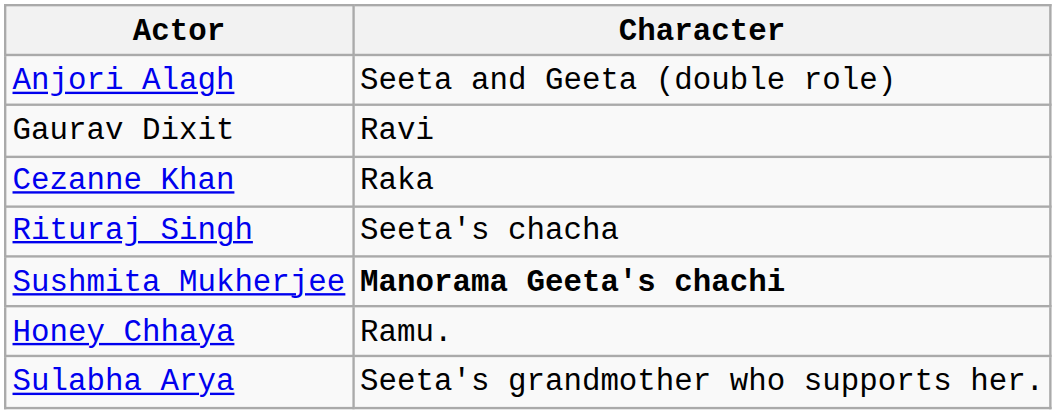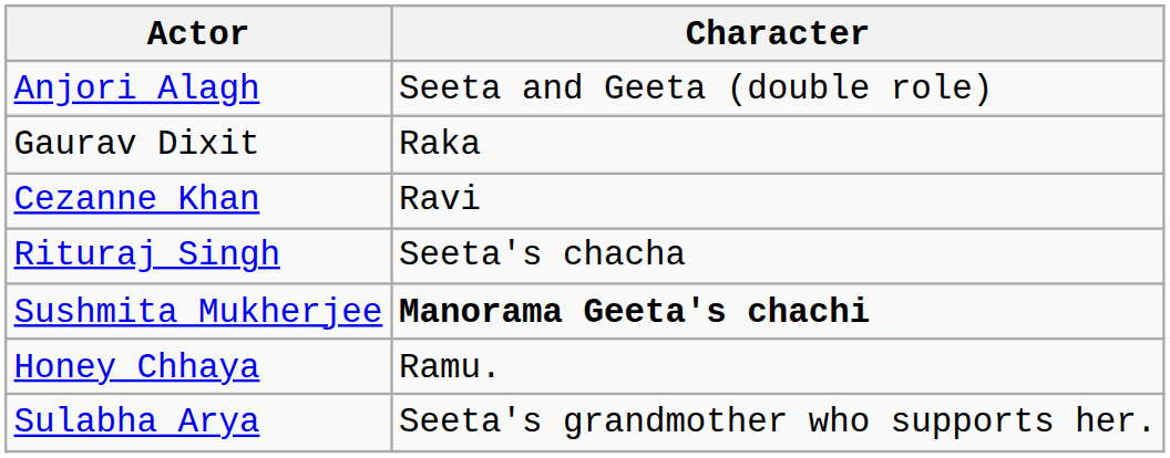 <table class="wikitable">
 <tr>
 <th>Actor</th>
 <th>Character</th>
 </tr>
 <tr>
 <td><a href='#'>Anjori Alagh</a></td>
 <td>Seeta and Geeta (double role)</td>
 </tr>
 <tr>
 <td>Gaurav Dixit</td>
-<td>Ravi</td>
+<td>Raka</td>
 </tr>
 <tr>
 <td><a href='#'>Cezanne Khan</a></td>
-<td>Raka</td>
+<td>Ravi</td>
 </tr>
 <tr>
 <td><a href='#'>Rituraj Singh</a></td>
 <td>Seeta's chacha</td>
 </tr>
 <tr>
 <td><a href='#'>Sushmita Mukherjee</a></td>
 <td><strong>Manorama Geeta's chachi</strong></td>
 </tr>
 <tr>
 <td><a href='#'>Honey Chhaya</a></td>
 <td>Ramu.</td>
 </tr>
 <tr>
 <td><a href='#'>Sulabha Arya</a></td>
 <td>Seeta's grandmother who supports her.</td>
 </tr>
 </table>
